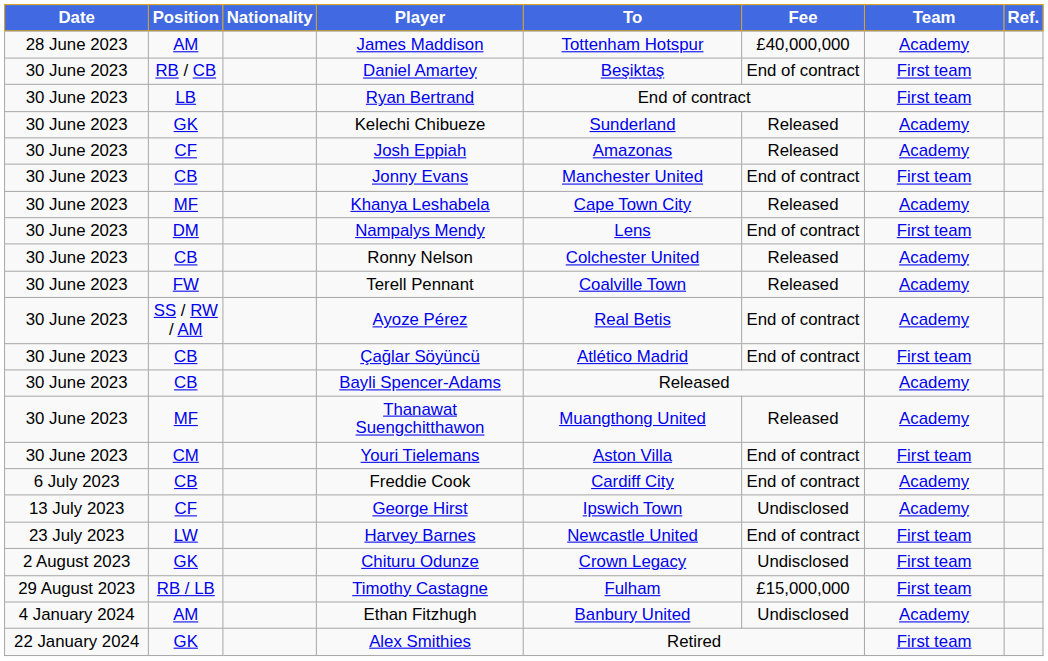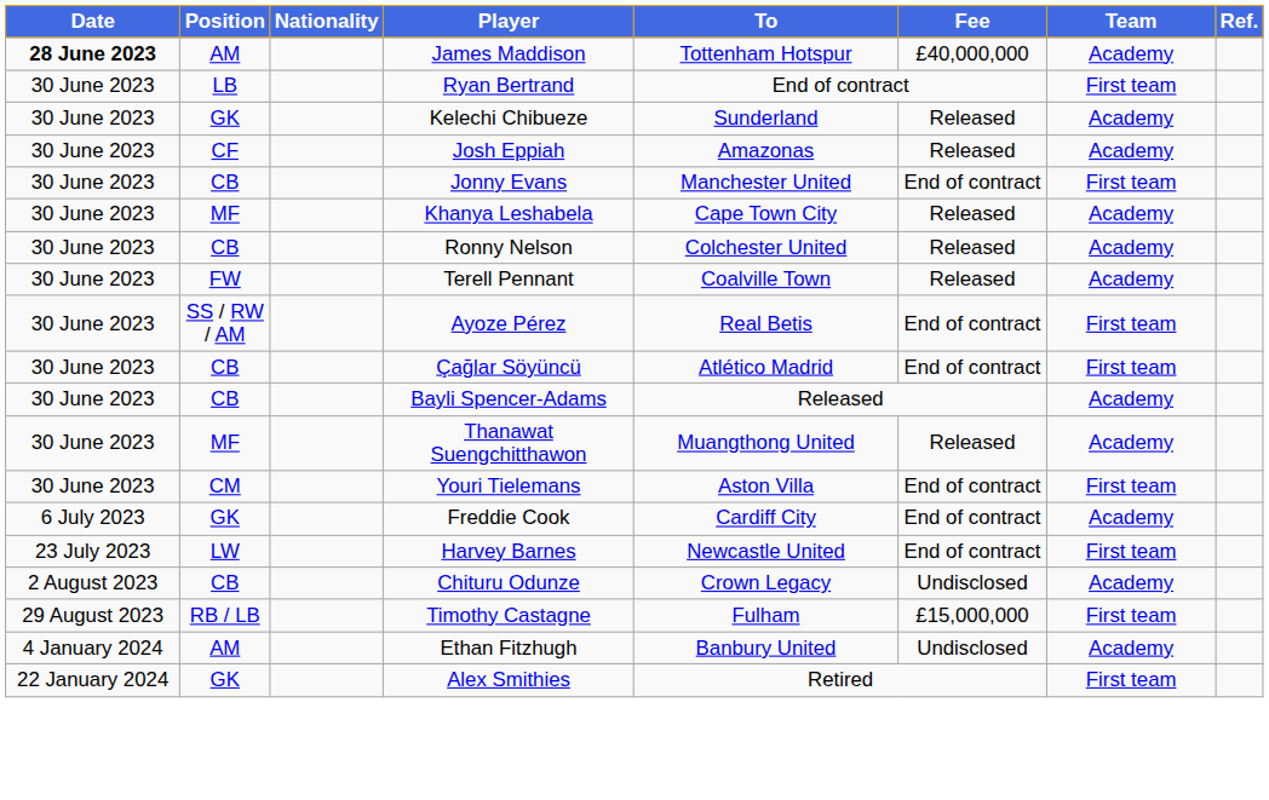 <table class="wikitable" style="text-align:center">
 <tr>
 <th style="background:royalblue;color:white;border:1px solid goldenrod;width:130px">Date</th>
 <th style="background:royalblue;color:white;border:1px solid goldenrod;width:50px">Position</th>
 <th style="background:royalblue;color:white;border:1px solid goldenrod;width:50px">Nationality</th>
 <th style="background:royalblue;color:white;border:1px solid goldenrod;width:190px">Player</th>
 <th style="background:royalblue;color:white;border:1px solid goldenrod;width:200px">To</th>
 <th style="background:royalblue;color:white;border:1px solid goldenrod;width:110px">Fee</th>
 <th style="background:royalblue;color:white;border:1px solid goldenrod;width:125px">Team</th>
 <th style="background:royalblue;color:white;border:1px solid goldenrod;width:25px">Ref.</th>
 </tr>
 <tr>
-<td>28 June 2023</td>
+<td><strong>28 June 2023</strong></td>
 <td><a href='#'>AM</a></td>
 <td></td>
 <td><a href='#'>James Maddison</a></td>
 <td> <a href='#'>Tottenham Hotspur</a></td>
 <td>£40,000,000</td>
 <td><a href='#'>Academy</a></td>
-<td></td>
-</tr>
-<tr>
-<td>30 June 2023</td>
-<td><a href='#'>RB</a> / <a href='#'>CB</a></td>
-<td></td>
-<td><a href='#'>Daniel Amartey</a></td>
-<td> <a href='#'>Beşiktaş</a></td>
-<td>End of contract</td>
-<td><a href='#'>First team</a></td>
 <td></td>
 </tr>
 <tr>
 <td>30 June 2023</td>
 <td><a href='#'>LB</a></td>
 <td></td>
 <td><a href='#'>Ryan Bertrand</a></td>
 <td colspan=2>End of contract</td>
 <td><a href='#'>First team</a></td>
 <td></td>
 </tr>
 <tr>
 <td>30 June 2023</td>
 <td><a href='#'>GK</a></td>
 <td></td>
 <td>Kelechi Chibueze</td>
 <td> <a href='#'>Sunderland</a></td>
 <td>Released</td>
 <td><a href='#'>Academy</a></td>
 <td></td>
 </tr>
 <tr>
 <td>30 June 2023</td>
 <td><a href='#'>CF</a></td>
 <td></td>
 <td><a href='#'>Josh Eppiah</a></td>
 <td> <a href='#'>Amazonas</a></td>
 <td>Released</td>
 <td><a href='#'>Academy</a></td>
 <td></td>
 </tr>
 <tr>
 <td>30 June 2023</td>
 <td><a href='#'>CB</a></td>
 <td></td>
 <td><a href='#'>Jonny Evans</a></td>
 <td> <a href='#'>Manchester United</a></td>
 <td>End of contract</td>
 <td><a href='#'>First team</a></td>
 <td></td>
 </tr>
 <tr>
 <td>30 June 2023</td>
 <td><a href='#'>MF</a></td>
 <td></td>
 <td><a href='#'>Khanya Leshabela</a></td>
 <td> <a href='#'>Cape Town City</a></td>
 <td>Released</td>
 <td><a href='#'>Academy</a></td>
 <td></td>
 </tr>
 <tr>
 <td>30 June 2023</td>
-<td><a href='#'>DM</a></td>
-<td></td>
-<td><a href='#'>Nampalys Mendy</a></td>
-<td> <a href='#'>Lens</a></td>
-<td>End of contract</td>
-<td><a href='#'>First team</a></td>
-<td></td>
-</tr>
-<tr>
-<td>30 June 2023</td>
 <td><a href='#'>CB</a></td>
 <td></td>
 <td>Ronny Nelson</td>
 <td> <a href='#'>Colchester United</a></td>
 <td>Released</td>
 <td><a href='#'>Academy</a></td>
 <td></td>
 </tr>
 <tr>
 <td>30 June 2023</td>
 <td><a href='#'>FW</a></td>
 <td></td>
 <td>Terell Pennant</td>
 <td> <a href='#'>Coalville Town</a></td>
 <td>Released</td>
 <td><a href='#'>Academy</a></td>
 <td></td>
 </tr>
 <tr>
 <td>30 June 2023</td>
 <td><a href='#'>SS</a> / <a href='#'>RW</a> / <a href='#'>AM</a></td>
 <td></td>
 <td><a href='#'>Ayoze Pérez</a></td>
 <td> <a href='#'>Real Betis</a></td>
 <td>End of contract</td>
-<td><a href='#'>Academy</a></td>
+<td><a href='#'>First team</a></td>
 <td></td>
 </tr>
 <tr>
 <td>30 June 2023</td>
 <td><a href='#'>CB</a></td>
 <td></td>
 <td><a href='#'>Çağlar Söyüncü</a></td>
 <td> <a href='#'>Atlético Madrid</a></td>
 <td>End of contract</td>
 <td><a href='#'>First team</a></td>
 <td></td>
 </tr>
 <tr>
 <td>30 June 2023</td>
 <td><a href='#'>CB</a></td>
 <td></td>
 <td><a href='#'>Bayli Spencer-Adams</a></td>
 <td colspan=2>Released</td>
 <td><a href='#'>Academy</a></td>
 <td></td>
 </tr>
 <tr>
 <td>30 June 2023</td>
 <td><a href='#'>MF</a></td>
 <td></td>
 <td><a href='#'>Thanawat Suengchitthawon</a></td>
 <td> <a href='#'>Muangthong United</a></td>
 <td>Released</td>
 <td><a href='#'>Academy</a></td>
 <td></td>
 </tr>
 <tr>
 <td>30 June 2023</td>
 <td><a href='#'>CM</a></td>
 <td></td>
 <td><a href='#'>Youri Tielemans</a></td>
 <td> <a href='#'>Aston Villa</a></td>
 <td>End of contract</td>
 <td><a href='#'>First team</a></td>
 <td></td>
 </tr>
 <tr>
 <td>6 July 2023</td>
-<td><a href='#'>CB</a></td>
+<td><a href='#'>GK</a></td>
 <td></td>
 <td>Freddie Cook</td>
 <td> <a href='#'>Cardiff City</a></td>
 <td>End of contract</td>
-<td><a href='#'>Academy</a></td>
-<td></td>
-</tr>
-<tr>
-<td>13 July 2023</td>
-<td><a href='#'>CF</a></td>
-<td></td>
-<td><a href='#'>George Hirst</a></td>
-<td> <a href='#'>Ipswich Town</a></td>
-<td>Undisclosed</td>
 <td><a href='#'>Academy</a></td>
 <td></td>
 </tr>
 <tr>
 <td>23 July 2023</td>
 <td><a href='#'>LW</a></td>
 <td></td>
 <td><a href='#'>Harvey Barnes</a></td>
 <td> <a href='#'>Newcastle United</a></td>
 <td>End of contract</td>
 <td><a href='#'>First team</a></td>
 <td></td>
 </tr>
 <tr>
 <td>2 August 2023</td>
-<td><a href='#'>GK</a></td>
+<td><a href='#'>CB</a></td>
 <td></td>
 <td><a href='#'>Chituru Odunze</a></td>
 <td> <a href='#'>Crown Legacy</a></td>
 <td>Undisclosed</td>
-<td><a href='#'>First team</a></td>
+<td><a href='#'>Academy</a></td>
 <td></td>
 </tr>
 <tr>
 <td>29 August 2023</td>
 <td><a href='#'>RB / LB</a></td>
 <td></td>
 <td><a href='#'>Timothy Castagne</a></td>
 <td> <a href='#'>Fulham</a></td>
 <td>£15,000,000</td>
 <td><a href='#'>First team</a></td>
 <td></td>
 </tr>
 <tr>
 <td>4 January 2024</td>
 <td><a href='#'>AM</a></td>
 <td></td>
 <td>Ethan Fitzhugh</td>
 <td> <a href='#'>Banbury United</a></td>
 <td>Undisclosed</td>
 <td><a href='#'>Academy</a></td>
 <td></td>
 </tr>
 <tr>
 <td>22 January 2024</td>
 <td><a href='#'>GK</a></td>
 <td></td>
 <td><a href='#'>Alex Smithies</a></td>
 <td colspan=2>Retired</td>
 <td><a href='#'>First team</a></td>
 <td></td>
 </tr>
 </table>
